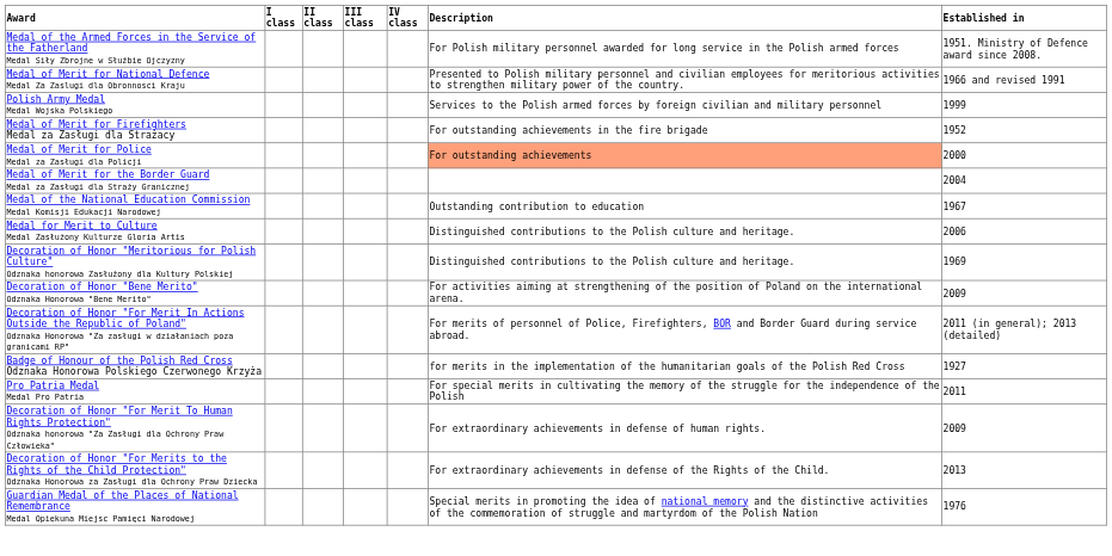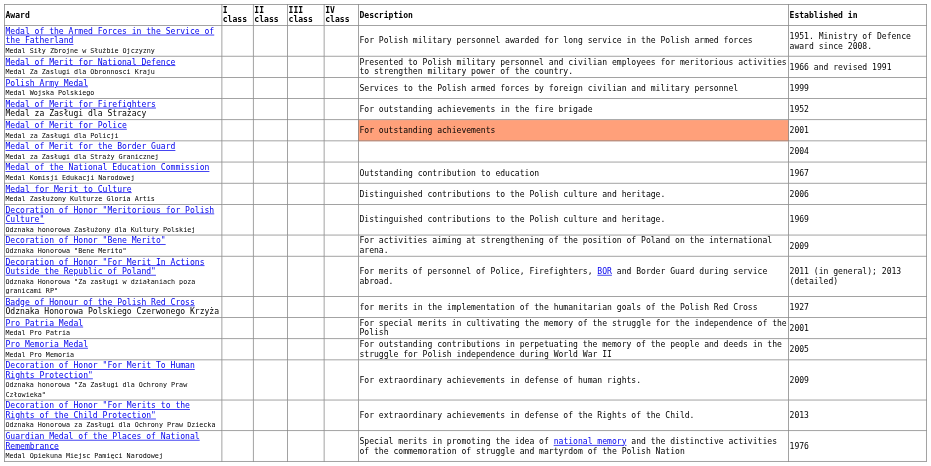 <table border="1" cellpadding="1" cellspacing="0" style="font-size: 85%; border: gray solid 1px; border-collapse: collapse; text-align: left;">
 <tr>
 <th>Award</th>
 <th>I class</th>
 <th>II class</th>
 <th>III class</th>
 <th>IV class</th>
 <th>Description</th>
 <th>Established in</th>
 </tr>
 <tr>
 <td><a href='#'>Medal of the Armed Forces in the Service of the Fatherland</a><br><small>Medal Siły Zbrojne w Służbie Ojczyzny</small></td>
 <td></td>
 <td></td>
 <td></td>
 <td></td>
 <td>For Polish military personnel awarded for long service in the Polish armed forces</td>
 <td>1951. Ministry of Defence award since 2008.</td>
 </tr>
 <tr>
 <td><a href='#'>Medal of Merit for National Defence</a><br><small>Medal Za Zaslugi dla Obronnosci Kraju</small></td>
 <td></td>
 <td></td>
 <td></td>
 <td></td>
 <td>Presented to Polish military personnel and civilian employees for meritorious activities to strengthen military power of the country.</td>
 <td>1966 and revised 1991</td>
 </tr>
 <tr>
 <td><a href='#'>Polish Army Medal</a><br><small>Medal Wojska Polskiego</small></td>
 <td></td>
 <td></td>
 <td></td>
 <td></td>
 <td>Services to the Polish armed forces by foreign civilian and military personnel</td>
 <td>1999</td>
 </tr>
 <tr>
 <td><a href='#'>Medal of Merit for Firefighters</a><br>Medal za Zasługi dla Strażacy</td>
 <td></td>
 <td></td>
 <td></td>
 <td></td>
 <td>For outstanding achievements in the fire brigade</td>
 <td>1952</td>
 </tr>
 <tr>
 <td><a href='#'>Medal of Merit for Police</a><br><small>Medal za Zasługi dla Policji</small></td>
 <td></td>
 <td></td>
 <td></td>
 <td></td>
 <td style="background: lightsalmon;">For outstanding achievements</td>
-<td>2000</td>
+<td>2001</td>
 </tr>
 <tr>
 <td><a href='#'>Medal of Merit for the Border Guard</a><br><small>Medal za Zasługi dla Straży Granicznej</small></td>
 <td></td>
 <td></td>
 <td></td>
 <td></td>
 <td></td>
 <td>2004</td>
 </tr>
 <tr>
 <td><a href='#'>Medal of the National Education Commission</a><br><small>Medal Komisji Edukacji Narodowej</small></td>
 <td></td>
 <td></td>
 <td></td>
 <td></td>
 <td>Outstanding contribution to education</td>
 <td>1967</td>
 </tr>
 <tr>
 <td><a href='#'>Medal for Merit to Culture</a><br><small>Medal Zasłużony Kulturze Gloria Artis</small></td>
 <td></td>
 <td></td>
 <td></td>
 <td></td>
 <td>Distinguished contributions to the Polish culture and heritage.</td>
 <td>2006</td>
 </tr>
 <tr>
 <td><a href='#'>Decoration of Honor "Meritorious for Polish Culture"</a><br><small>Odznaka honorowa Zasłużony dla Kultury Polskiej</small></td>
 <td></td>
 <td></td>
 <td></td>
 <td></td>
 <td>Distinguished contributions to the Polish culture and heritage.</td>
 <td>1969</td>
 </tr>
 <tr>
 <td><a href='#'>Decoration of Honor "Bene Merito"</a><br><small>Odznaka Honorowa "Bene Merito"</small></td>
 <td></td>
 <td></td>
 <td></td>
 <td></td>
 <td>For activities aiming at strengthening of the position of Poland on the international arena.</td>
 <td>2009</td>
 </tr>
 <tr>
 <td><a href='#'>Decoration of Honor "For Merit In Actions Outside the Republic of Poland"</a><br><small>Odznaka Honorowa "Za zasługi w działaniach poza granicami RP"</small></td>
 <td></td>
 <td></td>
 <td></td>
 <td></td>
 <td>For merits of personnel of Police, Firefighters, <a href='#'>BOR</a> and Border Guard during service abroad.</td>
 <td>2011 (in general); 2013 (detailed)</td>
 </tr>
 <tr>
 <td><a href='#'>Badge of Honour of the Polish Red Cross</a><br>Odznaka Honorowa Polskiego Czerwonego Krzyża</td>
 <td></td>
 <td></td>
 <td></td>
 <td></td>
 <td>for merits in the implementation of the humanitarian goals of the Polish Red Cross</td>
 <td>1927</td>
 </tr>
 <tr>
 <td><a href='#'>Pro Patria Medal</a><br><small>Medal Pro Patria</small></td>
 <td></td>
 <td></td>
 <td></td>
 <td></td>
 <td>For special merits in cultivating the memory of the struggle for the independence of the Polish</td>
-<td>2011</td>
+<td>2001</td>
+</tr>
+<tr>
+<td><a href='#'>Pro Memoria Medal</a><br><small>Medal Pro Memoria</small></td>
+<td></td>
+<td></td>
+<td></td>
+<td></td>
+<td>For outstanding contributions in perpetuating the memory of the people and deeds in the struggle for Polish independence during World War II</td>
+<td>2005</td>
 </tr>
 <tr>
 <td><a href='#'>Decoration of Honor "For Merit To Human Rights Protection"</a><br><small>Odznaka honorowa "Za Zasługi dla Ochrony Praw Człowieka"</small></td>
 <td></td>
 <td></td>
 <td></td>
 <td></td>
 <td>For extraordinary achievements in defense of human rights.</td>
 <td>2009</td>
 </tr>
 <tr>
 <td><a href='#'>Decoration of Honor "For Merits to the Rights of the Child Protection"</a><br><small>Odznaka Honorowa za Zasługi dla Ochrony Praw Dziecka</small></td>
 <td></td>
 <td></td>
 <td></td>
 <td></td>
 <td>For extraordinary achievements in defense of the Rights of the Child.</td>
 <td>2013</td>
 </tr>
 <tr>
 <td><a href='#'>Guardian Medal of the Places of National Remembrance</a><br><small>Medal Opiekuna Miejsc Pamięci Narodowej</small></td>
 <td></td>
 <td></td>
 <td></td>
 <td></td>
 <td>Special merits in promoting the idea of <a href='#'>national memory</a> and the distinctive activities of the commemoration of struggle and martyrdom of the Polish Nation</td>
 <td>1976</td>
 </tr>
 </table>
